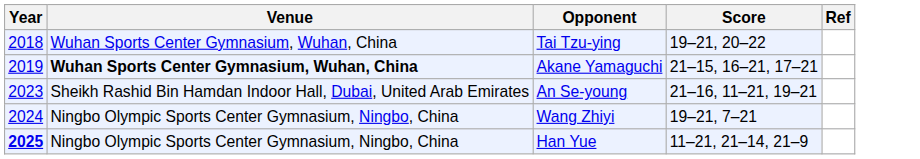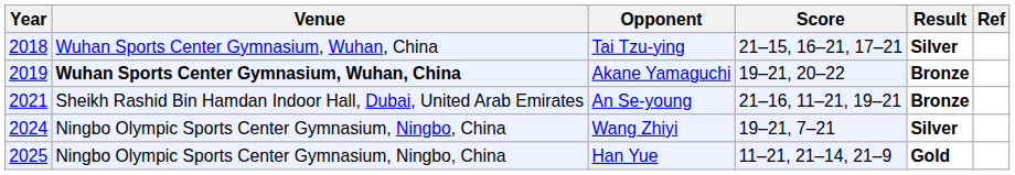 <table class="sortable wikitable" style="font-size: 90%">
 <tr>
 <th>Year</th>
 <th>Venue</th>
 <th>Opponent</th>
 <th>Score</th>
+<th>Result</th>
 <th>Ref</th>
 </tr>
 <tr style="background:#ECF2FF">
 <td align="center"><a href='#'>2018</a></td>
 <td align="left"><a href='#'>Wuhan Sports Center Gymnasium</a>, <a href='#'>Wuhan</a>, China</td>
 <td align="left"> <a href='#'>Tai Tzu-ying</a></td>
-<td align="left">19–21, 20–22</td>
+<td align="left">21–15, 16–21, 17–21</td>
+<td style="text-align:left; background:white"> <strong>Silver</strong></td>
 <td align="center"; bgcolor="white"></td>
 </tr>
 <tr style="background:#ECF2FF">
 <td align="center"><a href='#'>2019</a></td>
 <td align="left"><strong>Wuhan Sports Center Gymnasium, Wuhan, China</strong></td>
 <td align="left"> <a href='#'>Akane Yamaguchi</a></td>
-<td align="left">21–15, 16–21, 17–21</td>
+<td align="left">19–21, 20–22</td>
+<td style="text-align:left; background:white"> <strong>Bronze</strong></td>
 <td align="center"; bgcolor="white"></td>
 </tr>
 <tr style="background:#ECF2FF">
-<td align="center"><a href='#'>2023</a></td>
+<td align="center"><a href='#'>2021</a></td>
 <td align="left">Sheikh Rashid Bin Hamdan Indoor Hall, <a href='#'>Dubai</a>, United Arab Emirates</td>
 <td align"left"> <a href='#'>An Se-young</a></td>
 <td align="left">21–16, 11–21, 19–21</td>
+<td style="text-align:left; background:white"> <strong>Bronze</strong></td>
 <td align="center"; bgcolor="white"></td>
 </tr>
 <tr style="background:#ECF2FF">
 <td align="center"><a href='#'>2024</a></td>
 <td align="left">Ningbo Olympic Sports Center Gymnasium, <a href='#'>Ningbo</a>, China</td>
 <td align="left"> <a href='#'>Wang Zhiyi</a></td>
 <td align="left">19–21, 7–21</td>
+<td style="text-align:left; background:white"> <strong>Silver</strong></td>
 <td align="center"; bgcolor="white"></td>
 </tr>
 <tr style="background:#ECF2FF">
-<td align="center"><strong><a href='#'>2025</a></strong></td>
+<td align="center"><a href='#'>2025</a></td>
 <td align="left">Ningbo Olympic Sports Center Gymnasium, Ningbo, China</td>
 <td align="left"> <a href='#'>Han Yue</a></td>
 <td align="left">11–21, 21–14, 21–9</td>
+<td style="text-align:left; background: white"> <strong>Gold</strong></td>
 <td align="center"; bgcolor="white"></td>
 </tr>
 </table>
